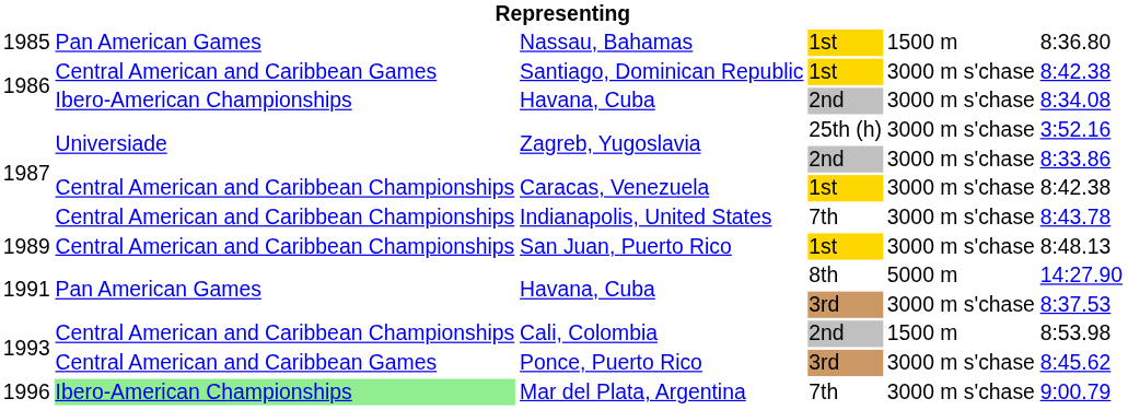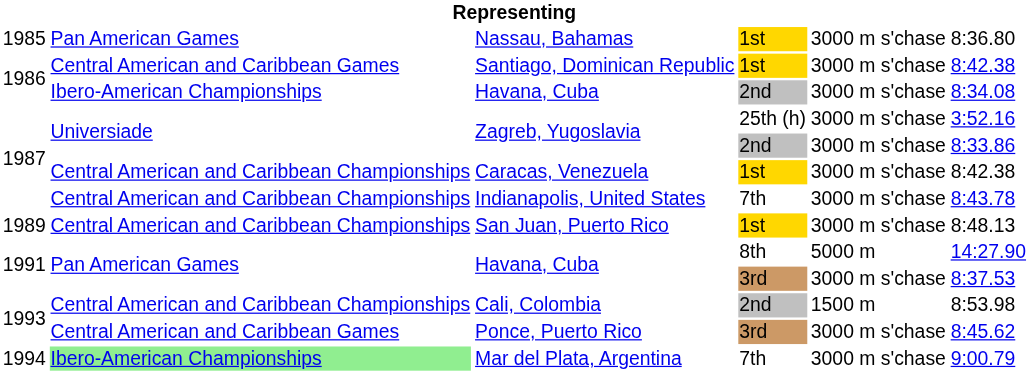 <table>
 <tr>
 <th colspan="6">Representing </th>
 </tr>
 <tr>
 <td>1985</td>
 <td><a href='#'>Pan American Games</a></td>
 <td><a href='#'>Nassau, Bahamas</a></td>
 <td bgcolor=gold>1st</td>
-<td>1500 m</td>
+<td>3000 m s'chase</td>
 <td>8:36.80</td>
 </tr>
 <tr>
 <td rowspan=2>1986</td>
 <td><a href='#'>Central American and Caribbean Games</a></td>
 <td><a href='#'>Santiago, Dominican Republic</a></td>
 <td bgcolor=gold>1st</td>
 <td>3000 m s'chase</td>
 <td><a href='#'>8:42.38</a></td>
 </tr>
 <tr>
 <td><a href='#'>Ibero-American Championships</a></td>
 <td><a href='#'>Havana, Cuba</a></td>
 <td bgcolor=silver>2nd</td>
 <td>3000 m s'chase</td>
 <td><a href='#'>8:34.08</a></td>
 </tr>
 <tr>
 <td rowspan=4>1987</td>
 <td rowspan=2><a href='#'>Universiade</a></td>
 <td rowspan=2><a href='#'>Zagreb, Yugoslavia</a></td>
 <td>25th (h)</td>
 <td>3000 m s'chase</td>
 <td><a href='#'>3:52.16</a></td>
 </tr>
 <tr>
 <td bgcolor=silver>2nd</td>
 <td>3000 m s'chase</td>
 <td><a href='#'>8:33.86</a></td>
 </tr>
 <tr>
 <td><a href='#'>Central American and Caribbean Championships</a></td>
 <td><a href='#'>Caracas, Venezuela</a></td>
 <td bgcolor=gold>1st</td>
 <td>3000 m s'chase</td>
 <td>8:42.38</td>
 </tr>
 <tr>
 <td><a href='#'>Central American and Caribbean Championships</a></td>
 <td><a href='#'>Indianapolis, United States</a></td>
 <td>7th</td>
 <td>3000 m s'chase</td>
 <td><a href='#'>8:43.78</a></td>
 </tr>
 <tr>
 <td>1989</td>
 <td><a href='#'>Central American and Caribbean Championships</a></td>
 <td><a href='#'>San Juan, Puerto Rico</a></td>
 <td bgcolor=gold>1st</td>
 <td>3000 m s'chase</td>
 <td>8:48.13</td>
 </tr>
 <tr>
 <td rowspan=2>1991</td>
 <td rowspan=2><a href='#'>Pan American Games</a></td>
 <td rowspan=2><a href='#'>Havana, Cuba</a></td>
 <td>8th</td>
 <td>5000 m</td>
 <td><a href='#'>14:27.90</a></td>
 </tr>
 <tr>
 <td bgcolor=cc9966>3rd</td>
 <td>3000 m s'chase</td>
 <td><a href='#'>8:37.53</a></td>
 </tr>
 <tr>
 <td rowspan=2>1993</td>
 <td><a href='#'>Central American and Caribbean Championships</a></td>
 <td><a href='#'>Cali, Colombia</a></td>
 <td bgcolor=silver>2nd</td>
 <td>1500 m</td>
 <td>8:53.98</td>
 </tr>
 <tr>
 <td><a href='#'>Central American and Caribbean Games</a></td>
 <td><a href='#'>Ponce, Puerto Rico</a></td>
 <td bgcolor=cc9966>3rd</td>
 <td>3000 m s'chase</td>
 <td><a href='#'>8:45.62</a></td>
 </tr>
 <tr>
-<td>1996</td>
+<td>1994</td>
 <td style="background: lightgreen;"><a href='#'>Ibero-American Championships</a></td>
 <td><a href='#'>Mar del Plata, Argentina</a></td>
 <td>7th</td>
 <td>3000 m s'chase</td>
 <td><a href='#'>9:00.79</a></td>
 </tr>
 </table>
